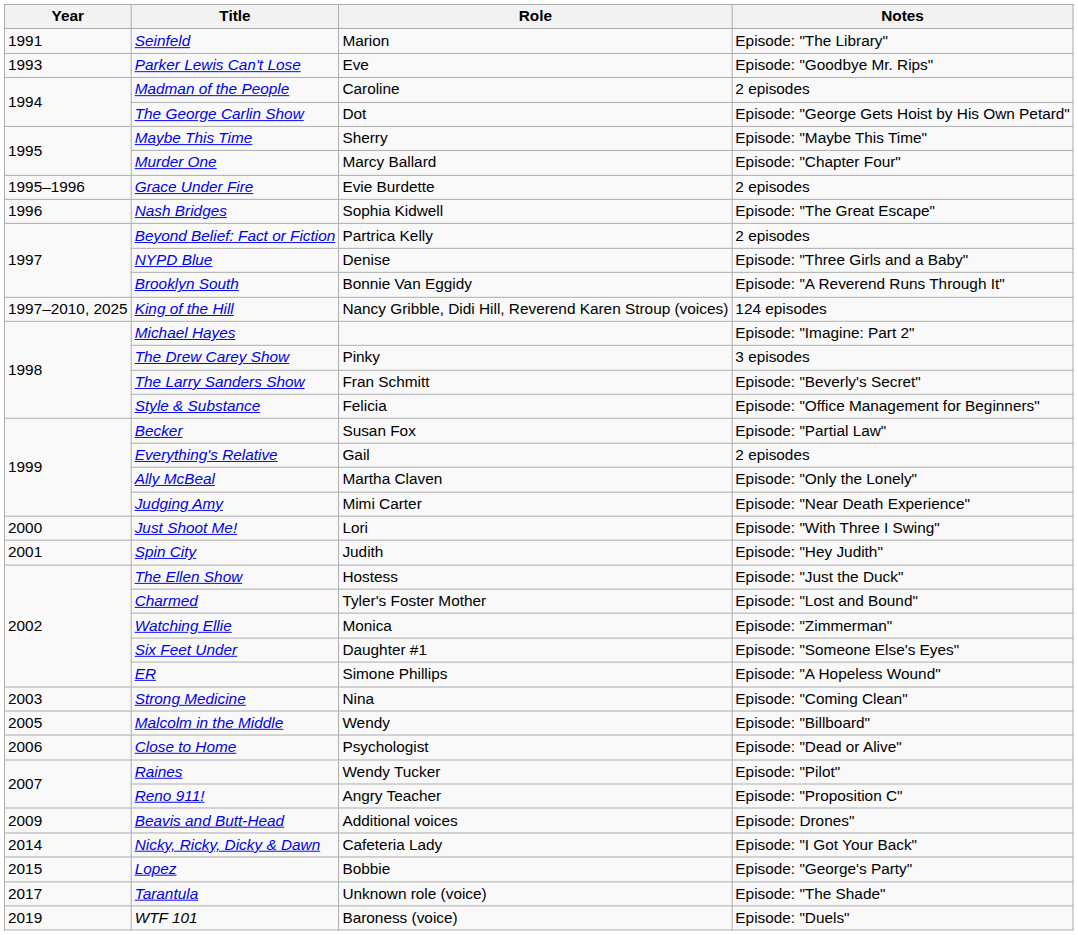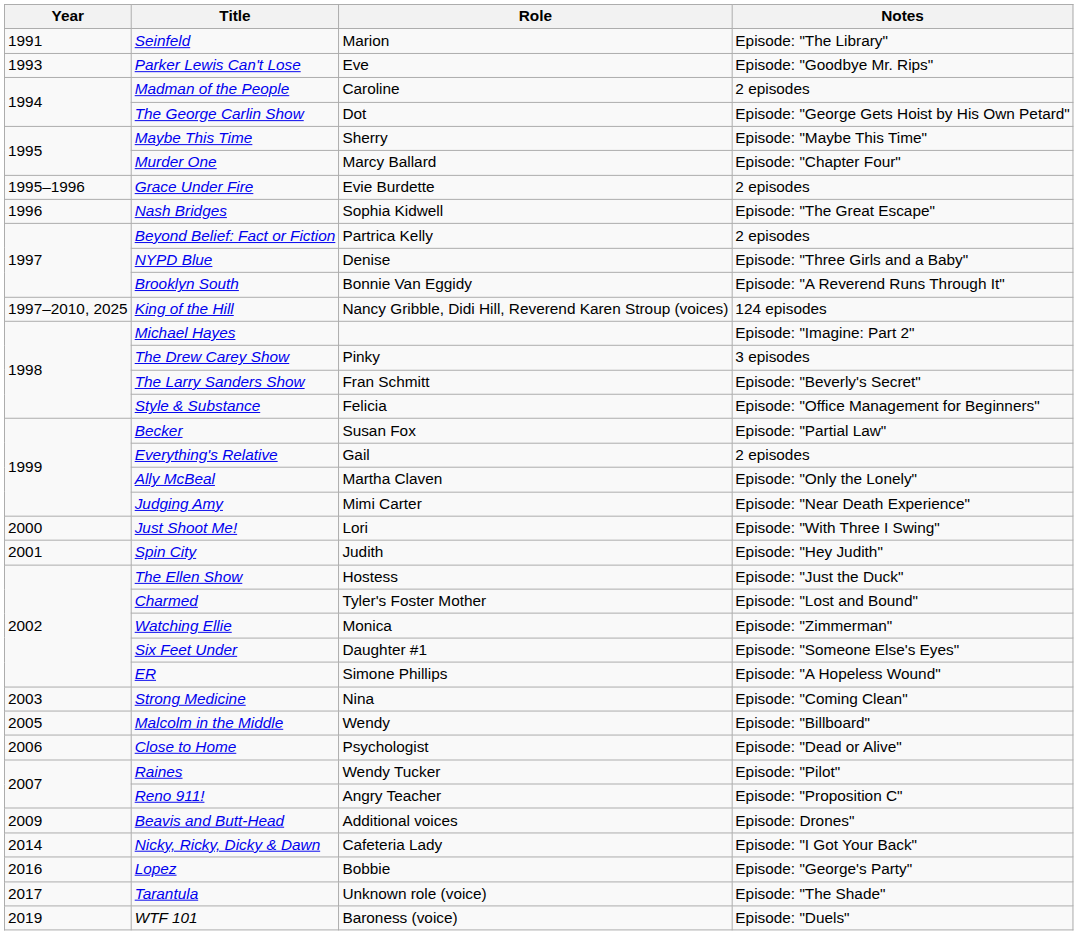 <table class="wikitable sortable">
 <tr>
 <th>Year</th>
 <th>Title</th>
 <th>Role</th>
 <th>Notes</th>
 </tr>
 <tr>
 <td>1991</td>
 <td><em><a href='#'>Seinfeld</a></em></td>
 <td>Marion</td>
 <td>Episode: "The Library"</td>
 </tr>
 <tr>
 <td>1993</td>
 <td><em><a href='#'>Parker Lewis Can't Lose</a></em></td>
 <td>Eve</td>
 <td>Episode: "Goodbye Mr. Rips"</td>
 </tr>
 <tr>
 <td rowspan="2">1994</td>
 <td><em><a href='#'>Madman of the People</a></em></td>
 <td>Caroline</td>
 <td>2 episodes</td>
 </tr>
 <tr>
 <td><em><a href='#'>The George Carlin Show</a></em></td>
 <td>Dot</td>
 <td>Episode: "George Gets Hoist by His Own Petard"</td>
 </tr>
 <tr>
 <td rowspan="2">1995</td>
 <td><em><a href='#'>Maybe This Time</a></em></td>
 <td>Sherry</td>
 <td>Episode: "Maybe This Time"</td>
 </tr>
 <tr>
 <td><em><a href='#'>Murder One</a></em></td>
 <td>Marcy Ballard</td>
 <td>Episode: "Chapter Four"</td>
 </tr>
 <tr>
 <td>1995–1996</td>
 <td><em><a href='#'>Grace Under Fire</a></em></td>
 <td>Evie Burdette</td>
 <td>2 episodes</td>
 </tr>
 <tr>
 <td>1996</td>
 <td><em><a href='#'>Nash Bridges</a></em></td>
 <td>Sophia Kidwell</td>
 <td>Episode: "The Great Escape"</td>
 </tr>
 <tr>
 <td rowspan="3">1997</td>
 <td><em><a href='#'>Beyond Belief: Fact or Fiction</a></em></td>
 <td>Partrica Kelly</td>
 <td>2 episodes</td>
 </tr>
 <tr>
 <td><em><a href='#'>NYPD Blue</a></em></td>
 <td>Denise</td>
 <td>Episode: "Three Girls and a Baby"</td>
 </tr>
 <tr>
 <td><em><a href='#'>Brooklyn South</a></em></td>
 <td>Bonnie Van Eggidy</td>
 <td>Episode: "A Reverend Runs Through It"</td>
 </tr>
 <tr>
 <td>1997–2010, 2025</td>
 <td><em><a href='#'>King of the Hill</a></em></td>
 <td>Nancy Gribble, Didi Hill, Reverend Karen Stroup (voices)</td>
 <td>124 episodes</td>
 </tr>
 <tr>
 <td rowspan="4">1998</td>
 <td><em><a href='#'>Michael Hayes</a></em></td>
 <td></td>
 <td>Episode: "Imagine: Part 2"</td>
 </tr>
 <tr>
 <td><em><a href='#'>The Drew Carey Show</a></em></td>
 <td>Pinky</td>
 <td>3 episodes</td>
 </tr>
 <tr>
 <td><em><a href='#'>The Larry Sanders Show</a></em></td>
 <td>Fran Schmitt</td>
 <td>Episode: "Beverly's Secret"</td>
 </tr>
 <tr>
 <td><em><a href='#'>Style & Substance</a></em></td>
 <td>Felicia</td>
 <td>Episode: "Office Management for Beginners"</td>
 </tr>
 <tr>
 <td rowspan="4">1999</td>
 <td><em><a href='#'>Becker</a></em></td>
 <td>Susan Fox</td>
 <td>Episode: "Partial Law"</td>
 </tr>
 <tr>
 <td><em><a href='#'>Everything's Relative</a></em></td>
 <td>Gail</td>
 <td>2 episodes</td>
 </tr>
 <tr>
 <td><em><a href='#'>Ally McBeal</a></em></td>
 <td>Martha Claven</td>
 <td>Episode: "Only the Lonely"</td>
 </tr>
 <tr>
 <td><em><a href='#'>Judging Amy</a></em></td>
 <td>Mimi Carter</td>
 <td>Episode: "Near Death Experience"</td>
 </tr>
 <tr>
 <td>2000</td>
 <td><em><a href='#'>Just Shoot Me!</a></em></td>
 <td>Lori</td>
 <td>Episode: "With Three I Swing"</td>
 </tr>
 <tr>
 <td>2001</td>
 <td><em><a href='#'>Spin City</a></em></td>
 <td>Judith</td>
 <td>Episode: "Hey Judith"</td>
 </tr>
 <tr>
 <td rowspan="5">2002</td>
 <td><em><a href='#'>The Ellen Show</a></em></td>
 <td>Hostess</td>
 <td>Episode: "Just the Duck"</td>
 </tr>
 <tr>
 <td><em><a href='#'>Charmed</a></em></td>
 <td>Tyler's Foster Mother</td>
 <td>Episode: "Lost and Bound"</td>
 </tr>
 <tr>
 <td><em><a href='#'>Watching Ellie</a></em></td>
 <td>Monica</td>
 <td>Episode: "Zimmerman"</td>
 </tr>
 <tr>
 <td><em><a href='#'>Six Feet Under</a></em></td>
 <td>Daughter #1</td>
 <td>Episode: "Someone Else's Eyes"</td>
 </tr>
 <tr>
 <td><em><a href='#'>ER</a></em></td>
 <td>Simone Phillips</td>
 <td>Episode: "A Hopeless Wound"</td>
 </tr>
 <tr>
 <td>2003</td>
 <td><em><a href='#'>Strong Medicine</a></em></td>
 <td>Nina</td>
 <td>Episode: "Coming Clean"</td>
 </tr>
 <tr>
 <td>2005</td>
 <td><em><a href='#'>Malcolm in the Middle</a></em></td>
 <td>Wendy</td>
 <td>Episode: "Billboard"</td>
 </tr>
 <tr>
 <td>2006</td>
 <td><em><a href='#'>Close to Home</a></em></td>
 <td>Psychologist</td>
 <td>Episode: "Dead or Alive"</td>
 </tr>
 <tr>
 <td rowspan="2">2007</td>
 <td><em><a href='#'>Raines</a></em></td>
 <td>Wendy Tucker</td>
 <td>Episode: "Pilot"</td>
 </tr>
 <tr>
 <td><em><a href='#'>Reno 911!</a></em></td>
 <td>Angry Teacher</td>
 <td>Episode: "Proposition C"</td>
 </tr>
 <tr>
 <td>2009</td>
 <td><em><a href='#'>Beavis and Butt-Head</a></em></td>
 <td>Additional voices</td>
 <td>Episode: Drones"</td>
 </tr>
 <tr>
 <td>2014</td>
 <td><em><a href='#'>Nicky, Ricky, Dicky & Dawn</a></em></td>
 <td>Cafeteria Lady</td>
 <td>Episode: "I Got Your Back"</td>
 </tr>
 <tr>
-<td>2015</td>
+<td>2016</td>
 <td><em><a href='#'>Lopez</a></em></td>
 <td>Bobbie</td>
 <td>Episode: "George's Party"</td>
 </tr>
 <tr>
 <td>2017</td>
 <td><em><a href='#'>Tarantula</a></em></td>
 <td>Unknown role (voice)</td>
 <td>Episode: "The Shade"</td>
 </tr>
 <tr>
 <td>2019</td>
 <td><em>WTF 101</em></td>
 <td>Baroness (voice)</td>
 <td>Episode: "Duels"</td>
 </tr>
 </table>
